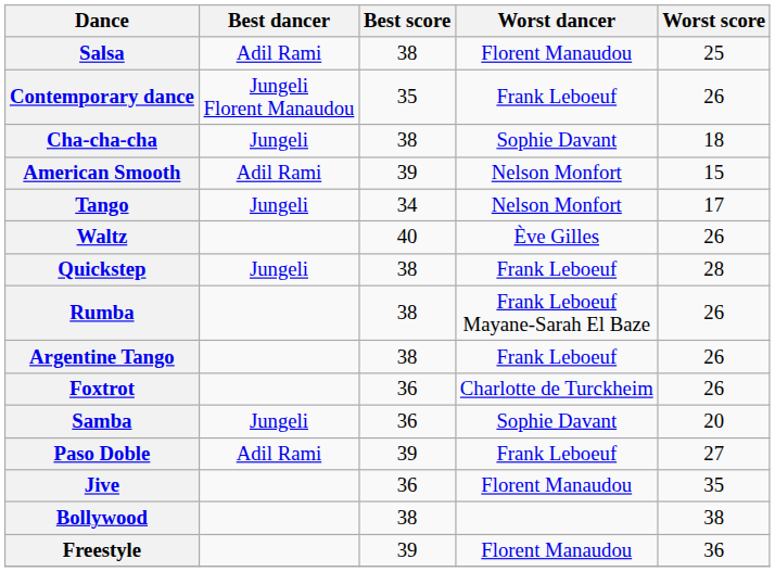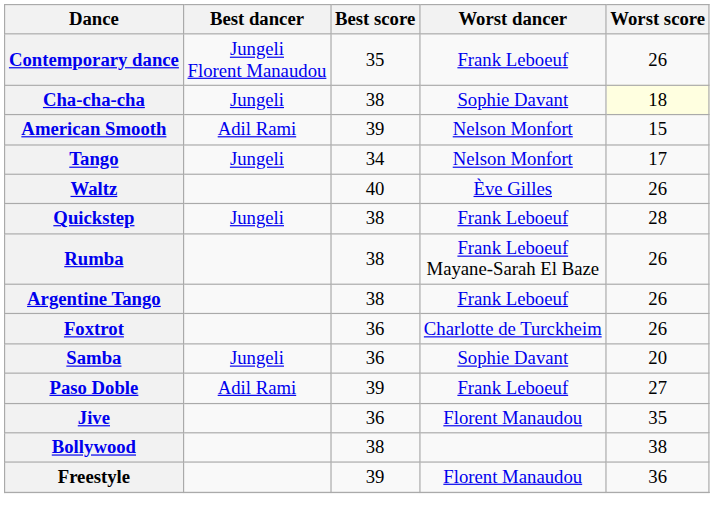 <table class="wikitable sortable" style="text-align:center;">
 <tr>
 <th>Dance</th>
 <th class="sortable">Best dancer</th>
 <th>Best score</th>
 <th class="sortable">Worst dancer</th>
 <th>Worst score</th>
-</tr>
-<tr>
-<th><a href='#'>Salsa</a></th>
-<td><a href='#'>Adil Rami</a></td>
-<td>38</td>
-<td><a href='#'>Florent Manaudou</a></td>
-<td>25</td>
 </tr>
 <tr>
 <th><a href='#'>Contemporary dance</a></th>
 <td><a href='#'>Jungeli</a><br><a href='#'>Florent Manaudou</a></td>
 <td>35</td>
 <td><a href='#'>Frank Leboeuf</a></td>
 <td>26</td>
 </tr>
 <tr>
 <th><a href='#'>Cha-cha-cha</a></th>
 <td><a href='#'>Jungeli</a></td>
 <td>38</td>
 <td><a href='#'>Sophie Davant</a></td>
-<td>18</td>
+<td style="background: lightyellow;">18</td>
 </tr>
 <tr>
 <th><a href='#'>American Smooth</a></th>
 <td><a href='#'>Adil Rami</a></td>
 <td>39</td>
 <td><a href='#'>Nelson Monfort</a></td>
 <td>15</td>
 </tr>
 <tr>
 <th><a href='#'>Tango</a></th>
 <td><a href='#'>Jungeli</a></td>
 <td>34</td>
 <td><a href='#'>Nelson Monfort</a></td>
 <td>17</td>
 </tr>
 <tr>
 <th><a href='#'>Waltz</a></th>
 <td></td>
 <td>40</td>
 <td><a href='#'>Ève Gilles</a></td>
 <td>26</td>
 </tr>
 <tr>
 <th><a href='#'>Quickstep</a></th>
 <td><a href='#'>Jungeli</a></td>
 <td>38</td>
 <td><a href='#'>Frank Leboeuf</a></td>
 <td>28</td>
 </tr>
 <tr>
 <th><a href='#'>Rumba</a></th>
 <td></td>
 <td>38</td>
 <td><a href='#'>Frank Leboeuf</a><br>Mayane-Sarah El Baze</td>
 <td>26</td>
 </tr>
 <tr>
 <th><a href='#'>Argentine Tango</a></th>
 <td></td>
 <td>38</td>
 <td><a href='#'>Frank Leboeuf</a></td>
 <td>26</td>
 </tr>
 <tr>
 <th><a href='#'>Foxtrot</a></th>
 <td></td>
 <td>36</td>
 <td><a href='#'>Charlotte de Turckheim</a></td>
 <td>26</td>
 </tr>
 <tr>
 <th><a href='#'>Samba</a></th>
 <td><a href='#'>Jungeli</a></td>
 <td>36</td>
 <td><a href='#'>Sophie Davant</a></td>
 <td>20</td>
 </tr>
 <tr>
 <th><a href='#'>Paso Doble</a></th>
 <td><a href='#'>Adil Rami</a><br></td>
 <td>39</td>
 <td><a href='#'>Frank Leboeuf</a></td>
 <td>27</td>
 </tr>
 <tr>
 <th><a href='#'>Jive</a></th>
 <td></td>
 <td>36</td>
 <td><a href='#'>Florent Manaudou</a></td>
 <td>35</td>
 </tr>
 <tr>
 <th><a href='#'>Bollywood</a></th>
 <td></td>
 <td>38</td>
 <td></td>
 <td>38</td>
 </tr>
 <tr>
 <th>Freestyle</th>
 <td></td>
 <td>39</td>
 <td><a href='#'>Florent Manaudou</a></td>
 <td>36</td>
 </tr>
 <tr>
 </tr>
 </table>
